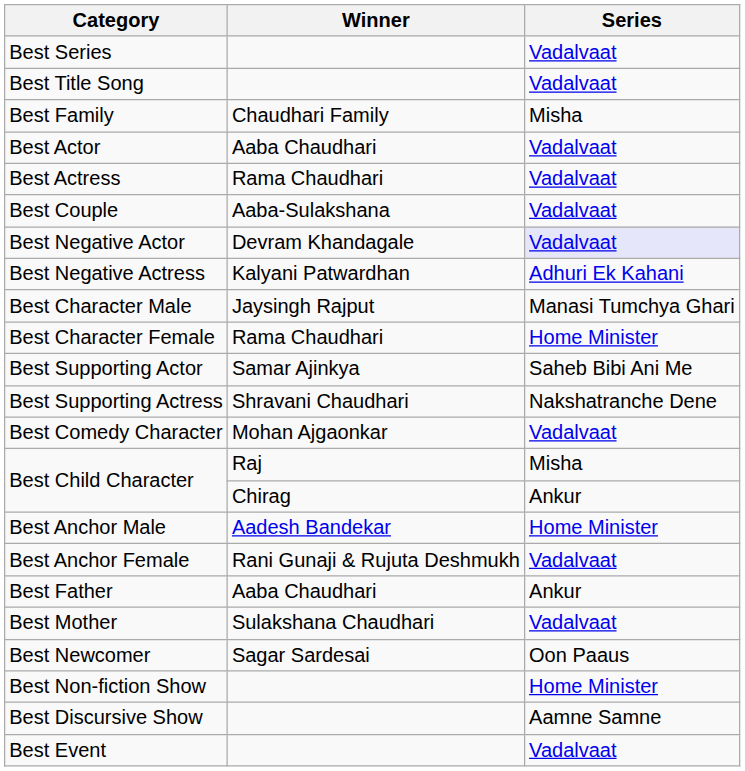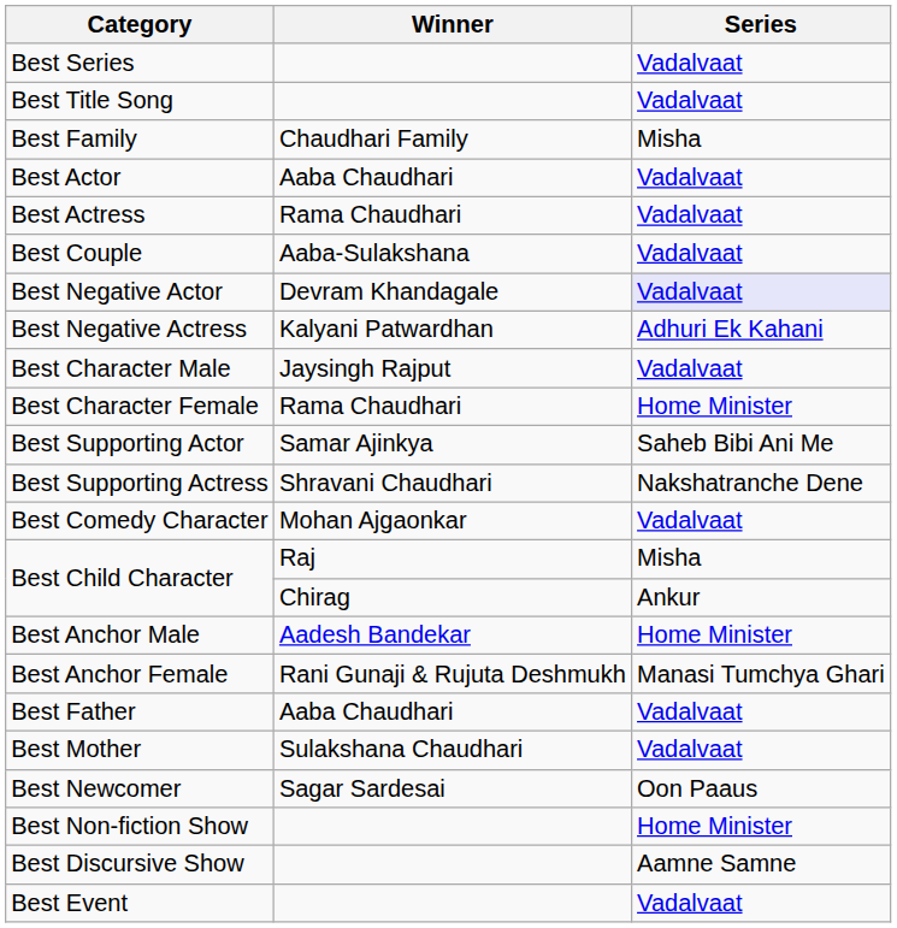 <table class="wikitable sortable">
 <tr>
 <th>Category</th>
 <th>Winner</th>
 <th>Series</th>
 </tr>
 <tr>
 <td>Best Series</td>
 <td></td>
 <td><a href='#'>Vadalvaat</a></td>
 </tr>
 <tr>
 <td>Best Title Song</td>
 <td></td>
 <td><a href='#'>Vadalvaat</a></td>
 </tr>
 <tr>
 <td>Best Family</td>
 <td>Chaudhari Family</td>
 <td>Misha</td>
 </tr>
 <tr>
 <td>Best Actor</td>
 <td>Aaba Chaudhari</td>
 <td><a href='#'>Vadalvaat</a></td>
 </tr>
 <tr>
 <td>Best Actress</td>
 <td>Rama Chaudhari</td>
 <td><a href='#'>Vadalvaat</a></td>
 </tr>
 <tr>
 <td>Best Couple</td>
 <td>Aaba-Sulakshana</td>
 <td><a href='#'>Vadalvaat</a></td>
 </tr>
 <tr>
 <td>Best Negative Actor</td>
 <td>Devram Khandagale</td>
 <td style="background: lavender;"><a href='#'>Vadalvaat</a></td>
 </tr>
 <tr>
 <td>Best Negative Actress</td>
 <td>Kalyani Patwardhan</td>
 <td><a href='#'>Adhuri Ek Kahani</a></td>
 </tr>
 <tr>
 <td>Best Character Male</td>
 <td>Jaysingh Rajput</td>
-<td>Manasi Tumchya Ghari</td>
+<td><a href='#'>Vadalvaat</a></td>
 </tr>
 <tr>
 <td>Best Character Female</td>
 <td>Rama Chaudhari</td>
 <td><a href='#'>Home Minister</a></td>
 </tr>
 <tr>
 <td>Best Supporting Actor</td>
 <td>Samar Ajinkya</td>
 <td>Saheb Bibi Ani Me</td>
 </tr>
 <tr>
 <td>Best Supporting Actress</td>
 <td>Shravani Chaudhari</td>
 <td>Nakshatranche Dene</td>
 </tr>
 <tr>
 <td>Best Comedy Character</td>
 <td>Mohan Ajgaonkar</td>
 <td><a href='#'>Vadalvaat</a></td>
 </tr>
 <tr>
 <td rowspan="2">Best Child Character</td>
 <td>Raj</td>
 <td>Misha</td>
 </tr>
 <tr>
 <td>Chirag</td>
 <td>Ankur</td>
 </tr>
 <tr>
 <td>Best Anchor Male</td>
 <td><a href='#'>Aadesh Bandekar</a></td>
 <td><a href='#'>Home Minister</a></td>
 </tr>
 <tr>
 <td>Best Anchor Female</td>
 <td>Rani Gunaji & Rujuta Deshmukh</td>
-<td><a href='#'>Vadalvaat</a></td>
+<td>Manasi Tumchya Ghari</td>
 </tr>
 <tr>
 <td>Best Father</td>
 <td>Aaba Chaudhari</td>
-<td>Ankur</td>
+<td><a href='#'>Vadalvaat</a></td>
 </tr>
 <tr>
 <td>Best Mother</td>
 <td>Sulakshana Chaudhari</td>
 <td><a href='#'>Vadalvaat</a></td>
 </tr>
 <tr>
 <td>Best Newcomer</td>
 <td>Sagar Sardesai</td>
 <td>Oon Paaus</td>
 </tr>
 <tr>
 <td>Best Non-fiction Show</td>
 <td></td>
 <td><a href='#'>Home Minister</a></td>
 </tr>
 <tr>
 <td>Best Discursive Show</td>
 <td></td>
 <td>Aamne Samne</td>
 </tr>
 <tr>
 <td>Best Event</td>
 <td></td>
 <td><a href='#'>Vadalvaat</a></td>
 </tr>
 </table>
